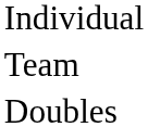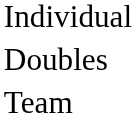 <table>
 <tr>
 <td>Individual</td>
+<td></td>
+<td></td>
+<td><br></td>
+</tr>
+<tr>
+<td>Doubles</td>
 <td></td>
 <td></td>
 <td><br></td>
 </tr>
 <tr>
 <td>Team</td>
 <td></td>
 <td></td>
 <td></td>
 </tr>
 <tr>
-<td>Doubles</td>
-<td></td>
-<td></td>
-<td><br></td>
-</tr>
-<tr>
 </tr>
 </table>
